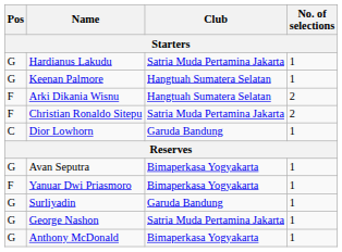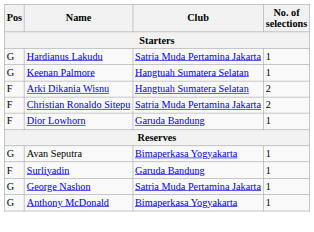 <table class="wikitable">
 <tr>
 <th>Pos</th>
 <th>Name</th>
 <th>Club</th>
 <th>No. of<br>selections</th>
 </tr>
 <tr>
 <th colspan="4">Starters</th>
 </tr>
 <tr>
 <td>G</td>
 <td><a href='#'>Hardianus Lakudu</a></td>
 <td><a href='#'>Satria Muda Pertamina Jakarta</a></td>
 <td>1</td>
 </tr>
 <tr>
 <td>G</td>
 <td> <a href='#'>Keenan Palmore</a></td>
 <td><a href='#'>Hangtuah Sumatera Selatan</a></td>
 <td>1</td>
 </tr>
 <tr>
 <td>F</td>
 <td><a href='#'>Arki Dikania Wisnu</a></td>
 <td><a href='#'>Hangtuah Sumatera Selatan</a></td>
 <td>2</td>
 </tr>
 <tr>
 <td>F</td>
 <td><a href='#'>Christian Ronaldo Sitepu</a></td>
 <td><a href='#'>Satria Muda Pertamina Jakarta</a></td>
 <td>2</td>
 </tr>
 <tr>
-<td>C</td>
+<td>F</td>
 <td> <a href='#'>Dior Lowhorn</a></td>
 <td><a href='#'>Garuda Bandung</a></td>
 <td>1</td>
 </tr>
 <tr>
 <th colspan="4">Reserves</th>
 </tr>
 <tr>
 <td>G</td>
 <td>Avan Seputra</td>
 <td><a href='#'>Bimaperkasa Yogyakarta</a></td>
 <td>1</td>
 </tr>
 <tr>
 <td>F</td>
-<td><a href='#'>Yanuar Dwi Priasmoro</a></td>
-<td><a href='#'>Bimaperkasa Yogyakarta</a></td>
-<td>1</td>
-</tr>
-<tr>
-<td>G</td>
 <td><a href='#'>Surliyadin</a></td>
 <td><a href='#'>Garuda Bandung</a></td>
 <td>1</td>
 </tr>
 <tr>
 <td>G</td>
 <td> <a href='#'>George Nashon</a></td>
 <td><a href='#'>Satria Muda Pertamina Jakarta</a></td>
 <td>1</td>
 </tr>
 <tr>
 <td>G</td>
 <td> <a href='#'>Anthony McDonald</a></td>
 <td><a href='#'>Bimaperkasa Yogyakarta</a></td>
 <td>1</td>
 </tr>
 </table>
